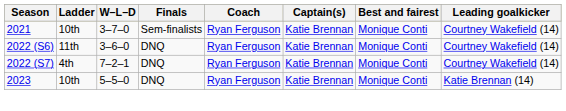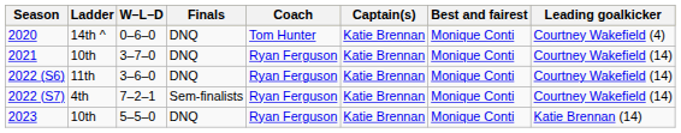 <table class="wikitable">
 <tr style="background:#bdb76b;">
 <th>Season</th>
 <th>Ladder</th>
 <th>W–L–D</th>
 <th>Finals</th>
 <th>Coach</th>
 <th>Captain(s)</th>
 <th>Best and fairest</th>
 <th>Leading goalkicker</th>
 </tr>
 <tr>
+<td><a href='#'>2020</a></td>
+<td>14th ^</td>
+<td>0–6–0</td>
+<td>DNQ</td>
+<td><a href='#'>Tom Hunter</a></td>
+<td><a href='#'>Katie Brennan</a></td>
+<td><a href='#'>Monique Conti</a></td>
+<td><a href='#'>Courtney Wakefield</a> (4)</td>
+</tr>
+<tr>
 <td><a href='#'>2021</a></td>
 <td>10th</td>
 <td>3–7–0</td>
-<td>Sem-finalists</td>
+<td>DNQ</td>
 <td><a href='#'>Ryan Ferguson</a></td>
 <td><a href='#'>Katie Brennan</a></td>
 <td><a href='#'>Monique Conti</a></td>
 <td><a href='#'>Courtney Wakefield</a> (14)</td>
 </tr>
 <tr>
 <td><a href='#'>2022 (S6)</a></td>
 <td>11th</td>
 <td>3–6–0</td>
 <td>DNQ</td>
 <td><a href='#'>Ryan Ferguson</a></td>
 <td><a href='#'>Katie Brennan</a></td>
 <td><a href='#'>Monique Conti</a></td>
 <td><a href='#'>Courtney Wakefield</a> (14)</td>
 </tr>
 <tr>
 <td><a href='#'>2022 (S7)</a></td>
 <td>4th</td>
 <td>7–2–1</td>
-<td>DNQ</td>
+<td>Sem-finalists</td>
 <td><a href='#'>Ryan Ferguson</a></td>
 <td><a href='#'>Katie Brennan</a></td>
 <td><a href='#'>Monique Conti</a></td>
 <td><a href='#'>Courtney Wakefield</a> (14)</td>
 </tr>
 <tr>
 <td><a href='#'>2023</a></td>
 <td>10th</td>
 <td>5–5–0</td>
 <td>DNQ</td>
 <td><a href='#'>Ryan Ferguson</a></td>
 <td><a href='#'>Katie Brennan</a></td>
 <td><a href='#'>Monique Conti</a></td>
 <td><a href='#'>Katie Brennan</a> (14)</td>
 </tr>
 </table>
